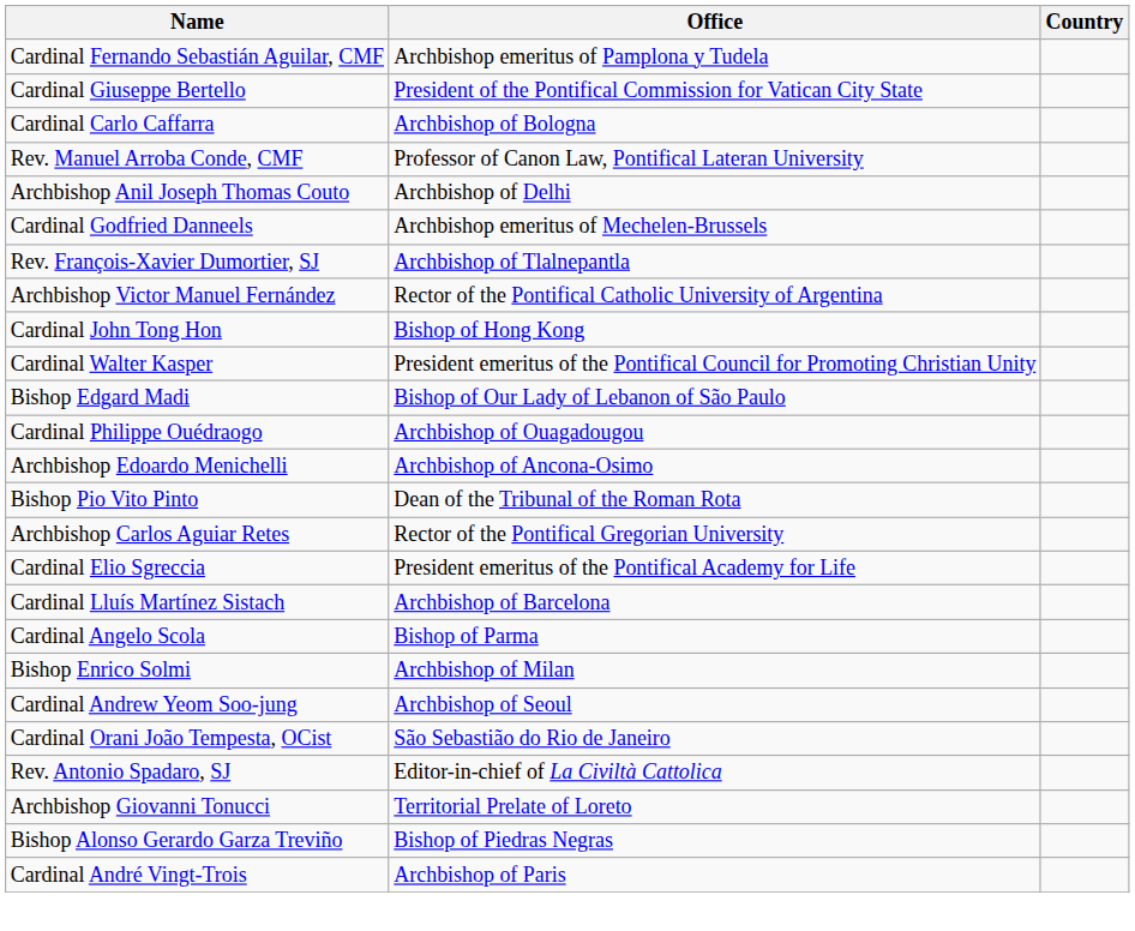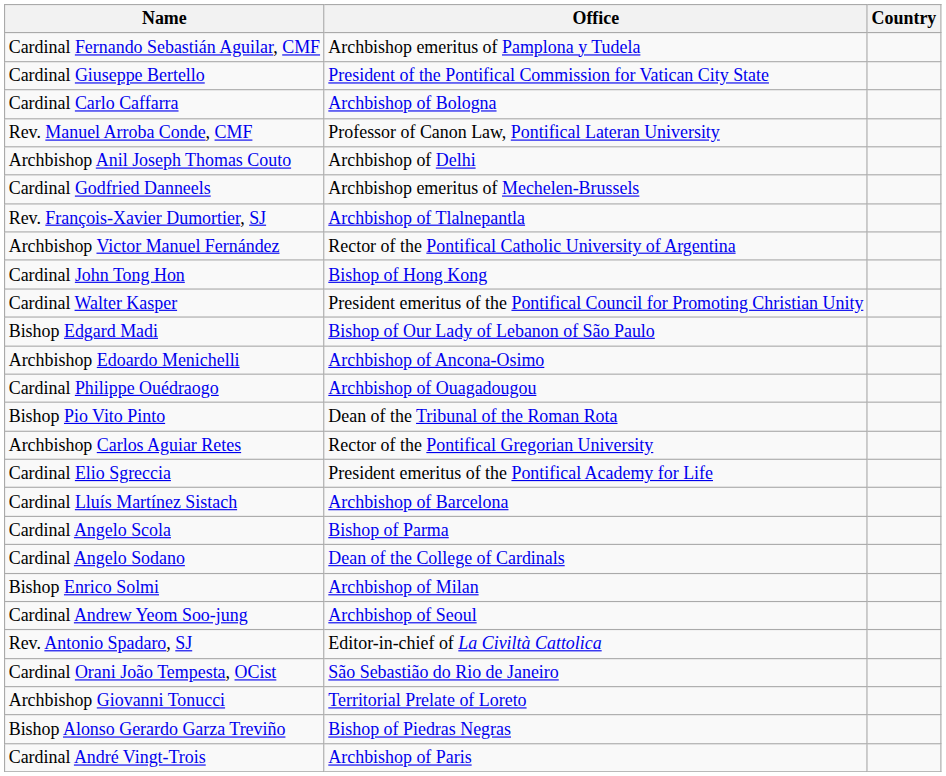 <table class="wikitable">
 <tr>
 <th>Name</th>
 <th>Office</th>
 <th>Country</th>
 </tr>
 <tr>
 <td>Cardinal <a href='#'>Fernando Sebastián Aguilar</a>, <a href='#'>CMF</a></td>
 <td>Archbishop emeritus of <a href='#'>Pamplona y Tudela</a></td>
 <td></td>
 </tr>
 <tr>
 <td>Cardinal <a href='#'>Giuseppe Bertello</a></td>
 <td><a href='#'>President of the Pontifical Commission for Vatican City State</a></td>
 <td></td>
 </tr>
 <tr>
 <td>Cardinal <a href='#'>Carlo Caffarra</a></td>
 <td><a href='#'>Archbishop of Bologna</a></td>
 <td></td>
 </tr>
 <tr>
 <td>Rev. <a href='#'>Manuel Arroba Conde</a>, <a href='#'>CMF</a></td>
 <td>Professor of Canon Law, <a href='#'>Pontifical Lateran University</a></td>
 <td></td>
 </tr>
 <tr>
 <td>Archbishop <a href='#'>Anil Joseph Thomas Couto</a></td>
 <td>Archbishop of <a href='#'>Delhi</a></td>
 <td></td>
 </tr>
 <tr>
 <td>Cardinal <a href='#'>Godfried Danneels</a></td>
 <td>Archbishop emeritus of <a href='#'>Mechelen-Brussels</a></td>
 <td></td>
 </tr>
 <tr>
 <td>Rev. <a href='#'>François-Xavier Dumortier</a>, <a href='#'>SJ</a></td>
 <td><a href='#'>Archbishop of Tlalnepantla</a></td>
 <td></td>
 </tr>
 <tr>
 <td>Archbishop <a href='#'>Victor Manuel Fernández</a></td>
 <td>Rector of the <a href='#'>Pontifical Catholic University of Argentina</a></td>
 <td></td>
 </tr>
 <tr>
 <td>Cardinal <a href='#'>John Tong Hon</a></td>
 <td><a href='#'>Bishop of Hong Kong</a></td>
 <td></td>
 </tr>
 <tr>
 <td>Cardinal <a href='#'>Walter Kasper</a></td>
 <td>President emeritus of the <a href='#'>Pontifical Council for Promoting Christian Unity</a></td>
 <td></td>
 </tr>
 <tr>
 <td>Bishop <a href='#'>Edgard Madi</a></td>
 <td><a href='#'>Bishop of Our Lady of Lebanon of São Paulo</a></td>
 <td></td>
 </tr>
 <tr>
-<td>Cardinal <a href='#'>Philippe Ouédraogo</a></td>
-<td><a href='#'>Archbishop of Ouagadougou</a></td>
+<td>Archbishop <a href='#'>Edoardo Menichelli</a></td>
+<td><a href='#'>Archbishop of Ancona-Osimo</a></td>
 <td></td>
 </tr>
 <tr>
-<td>Archbishop <a href='#'>Edoardo Menichelli</a></td>
-<td><a href='#'>Archbishop of Ancona-Osimo</a></td>
+<td>Cardinal <a href='#'>Philippe Ouédraogo</a></td>
+<td><a href='#'>Archbishop of Ouagadougou</a></td>
 <td></td>
 </tr>
 <tr>
 <td>Bishop <a href='#'>Pio Vito Pinto</a></td>
 <td>Dean of the <a href='#'>Tribunal of the Roman Rota</a></td>
 <td></td>
 </tr>
 <tr>
 <td>Archbishop <a href='#'>Carlos Aguiar Retes</a></td>
 <td>Rector of the <a href='#'>Pontifical Gregorian University</a></td>
 <td></td>
 </tr>
 <tr>
 <td>Cardinal <a href='#'>Elio Sgreccia</a></td>
 <td>President emeritus of the <a href='#'>Pontifical Academy for Life</a></td>
 <td></td>
 </tr>
 <tr>
 <td>Cardinal <a href='#'>Lluís Martínez Sistach</a></td>
 <td><a href='#'>Archbishop of Barcelona</a></td>
 <td></td>
 </tr>
 <tr>
 <td>Cardinal <a href='#'>Angelo Scola</a></td>
 <td><a href='#'>Bishop of Parma</a></td>
 <td></td>
 </tr>
 <tr>
+<td>Cardinal <a href='#'>Angelo Sodano</a></td>
+<td><a href='#'>Dean of the College of Cardinals</a></td>
+<td></td>
+</tr>
+<tr>
 <td>Bishop <a href='#'>Enrico Solmi</a></td>
 <td><a href='#'>Archbishop of Milan</a></td>
 <td></td>
 </tr>
 <tr>
 <td>Cardinal <a href='#'>Andrew Yeom Soo-jung</a></td>
 <td><a href='#'>Archbishop of Seoul</a></td>
 <td></td>
 </tr>
 <tr>
-<td>Cardinal <a href='#'>Orani João Tempesta</a>, <a href='#'>OCist</a></td>
-<td><a href='#'>São Sebastião do Rio de Janeiro</a></td>
+<td>Rev. <a href='#'>Antonio Spadaro</a>, <a href='#'>SJ</a></td>
+<td>Editor-in-chief of <em><a href='#'>La Civiltà Cattolica</a></em></td>
 <td></td>
 </tr>
 <tr>
-<td>Rev. <a href='#'>Antonio Spadaro</a>, <a href='#'>SJ</a></td>
-<td>Editor-in-chief of <em><a href='#'>La Civiltà Cattolica</a></em></td>
+<td>Cardinal <a href='#'>Orani João Tempesta</a>, <a href='#'>OCist</a></td>
+<td><a href='#'>São Sebastião do Rio de Janeiro</a></td>
 <td></td>
 </tr>
 <tr>
 <td>Archbishop <a href='#'>Giovanni Tonucci</a></td>
 <td><a href='#'>Territorial Prelate of Loreto</a></td>
 <td></td>
 </tr>
 <tr>
 <td>Bishop <a href='#'>Alonso Gerardo Garza Treviño</a></td>
 <td><a href='#'>Bishop of Piedras Negras</a></td>
 <td></td>
 </tr>
 <tr>
 <td>Cardinal <a href='#'>André Vingt-Trois</a></td>
 <td><a href='#'>Archbishop of Paris</a></td>
 <td></td>
 </tr>
 </table>
